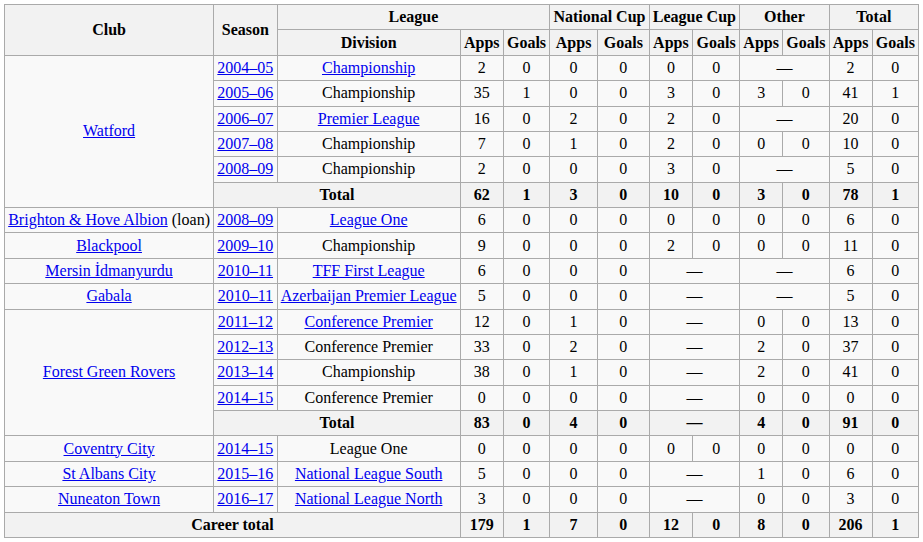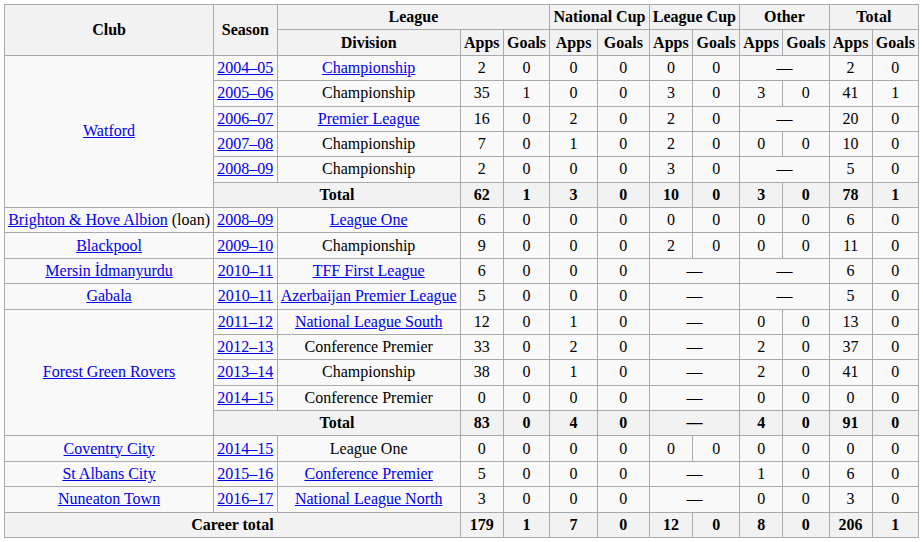 <table class="wikitable" style="text-align: center;">
 <tr>
 <th rowspan="2">Club</th>
 <th rowspan="2">Season</th>
 <th colspan="3">League</th>
 <th colspan="2">National Cup</th>
 <th colspan="2">League Cup</th>
 <th colspan="2">Other</th>
 <th colspan="2">Total</th>
 </tr>
 <tr>
 <th>Division</th>
 <th>Apps</th>
 <th>Goals</th>
 <th>Apps</th>
 <th>Goals</th>
 <th>Apps</th>
 <th>Goals</th>
 <th>Apps</th>
 <th>Goals</th>
 <th>Apps</th>
 <th>Goals</th>
 </tr>
 <tr>
 <td rowspan="6"><a href='#'>Watford</a></td>
 <td><a href='#'>2004–05</a></td>
 <td><a href='#'>Championship</a></td>
 <td>2</td>
 <td>0</td>
 <td>0</td>
 <td>0</td>
 <td>0</td>
 <td>0</td>
 <td colspan="2">—</td>
 <td>2</td>
 <td>0</td>
 </tr>
 <tr>
 <td><a href='#'>2005–06</a></td>
 <td>Championship</td>
 <td>35</td>
 <td>1</td>
 <td>0</td>
 <td>0</td>
 <td>3</td>
 <td>0</td>
 <td>3</td>
 <td>0</td>
 <td>41</td>
 <td>1</td>
 </tr>
 <tr>
 <td><a href='#'>2006–07</a></td>
 <td><a href='#'>Premier League</a></td>
 <td>16</td>
 <td>0</td>
 <td>2</td>
 <td>0</td>
 <td>2</td>
 <td>0</td>
 <td colspan="2">—</td>
 <td>20</td>
 <td>0</td>
 </tr>
 <tr>
 <td><a href='#'>2007–08</a></td>
 <td valign="center">Championship</td>
 <td>7</td>
 <td>0</td>
 <td>1</td>
 <td>0</td>
 <td>2</td>
 <td>0</td>
 <td>0</td>
 <td>0</td>
 <td>10</td>
 <td>0</td>
 </tr>
 <tr>
 <td><a href='#'>2008–09</a></td>
 <td>Championship</td>
 <td>2</td>
 <td>0</td>
 <td>0</td>
 <td>0</td>
 <td>3</td>
 <td>0</td>
 <td colspan="2">—</td>
 <td>5</td>
 <td>0</td>
 </tr>
 <tr>
 <th colspan="2">Total</th>
 <th>62</th>
 <th>1</th>
 <th>3</th>
 <th>0</th>
 <th>10</th>
 <th>0</th>
 <th>3</th>
 <th>0</th>
 <th>78</th>
 <th>1</th>
 </tr>
 <tr>
 <td valign="center"><a href='#'>Brighton & Hove Albion</a> (loan)</td>
 <td><a href='#'>2008–09</a></td>
 <td><a href='#'>League One</a></td>
 <td>6</td>
 <td>0</td>
 <td>0</td>
 <td>0</td>
 <td>0</td>
 <td>0</td>
 <td>0</td>
 <td>0</td>
 <td>6</td>
 <td>0</td>
 </tr>
 <tr>
 <td valign="center"><a href='#'>Blackpool</a></td>
 <td><a href='#'>2009–10</a></td>
 <td>Championship</td>
 <td>9</td>
 <td>0</td>
 <td>0</td>
 <td>0</td>
 <td>2</td>
 <td>0</td>
 <td>0</td>
 <td>0</td>
 <td>11</td>
 <td>0</td>
 </tr>
 <tr>
 <td valign="center"><a href='#'>Mersin İdmanyurdu</a></td>
 <td><a href='#'>2010–11</a></td>
 <td><a href='#'>TFF First League</a></td>
 <td>6</td>
 <td>0</td>
 <td>0</td>
 <td>0</td>
 <td colspan="2">—</td>
 <td colspan="2">—</td>
 <td>6</td>
 <td>0</td>
 </tr>
 <tr>
 <td valign="center"><a href='#'>Gabala</a></td>
 <td><a href='#'>2010–11</a></td>
 <td><a href='#'>Azerbaijan Premier League</a></td>
 <td>5</td>
 <td>0</td>
 <td>0</td>
 <td>0</td>
 <td colspan="2">—</td>
 <td colspan="2">—</td>
 <td>5</td>
 <td>0</td>
 </tr>
 <tr>
 <td rowspan="5" valign="center"><a href='#'>Forest Green Rovers</a></td>
 <td><a href='#'>2011–12</a></td>
-<td valign="center"><a href='#'>Conference Premier</a></td>
+<td><a href='#'>National League South</a></td>
 <td>12</td>
 <td>0</td>
 <td>1</td>
 <td>0</td>
 <td colspan="2">—</td>
 <td>0</td>
 <td>0</td>
 <td>13</td>
 <td>0</td>
 </tr>
 <tr>
 <td><a href='#'>2012–13</a></td>
 <td>Conference Premier</td>
 <td>33</td>
 <td>0</td>
 <td>2</td>
 <td>0</td>
 <td colspan="2">—</td>
 <td>2</td>
 <td>0</td>
 <td>37</td>
 <td>0</td>
 </tr>
 <tr>
 <td><a href='#'>2013–14</a></td>
 <td>Championship</td>
 <td>38</td>
 <td>0</td>
 <td>1</td>
 <td>0</td>
 <td colspan="2">—</td>
 <td>2</td>
 <td>0</td>
 <td>41</td>
 <td>0</td>
 </tr>
 <tr>
 <td><a href='#'>2014–15</a></td>
 <td>Conference Premier</td>
 <td>0</td>
 <td>0</td>
 <td>0</td>
 <td>0</td>
 <td colspan="2">—</td>
 <td>0</td>
 <td>0</td>
 <td>0</td>
 <td>0</td>
 </tr>
 <tr>
 <th colspan="2">Total</th>
 <th>83</th>
 <th>0</th>
 <th>4</th>
 <th>0</th>
 <th colspan="2">—</th>
 <th>4</th>
 <th>0</th>
 <th>91</th>
 <th>0</th>
 </tr>
 <tr>
 <td valign="center"><a href='#'>Coventry City</a></td>
 <td><a href='#'>2014–15</a></td>
 <td>League One</td>
 <td>0</td>
 <td>0</td>
 <td>0</td>
 <td>0</td>
 <td>0</td>
 <td>0</td>
 <td>0</td>
 <td>0</td>
 <td>0</td>
 <td>0</td>
 </tr>
 <tr>
 <td valign="center"><a href='#'>St Albans City</a></td>
 <td><a href='#'>2015–16</a></td>
-<td><a href='#'>National League South</a></td>
+<td valign="center"><a href='#'>Conference Premier</a></td>
 <td>5</td>
 <td>0</td>
 <td>0</td>
 <td>0</td>
 <td colspan="2">—</td>
 <td>1</td>
 <td>0</td>
 <td>6</td>
 <td>0</td>
 </tr>
 <tr>
 <td valign="center"><a href='#'>Nuneaton Town</a></td>
 <td><a href='#'>2016–17</a></td>
 <td><a href='#'>National League North</a></td>
 <td>3</td>
 <td>0</td>
 <td>0</td>
 <td>0</td>
 <td colspan="2">—</td>
 <td>0</td>
 <td>0</td>
 <td>3</td>
 <td>0</td>
 </tr>
 <tr>
 <th colspan="3">Career total</th>
 <th>179</th>
 <th>1</th>
 <th>7</th>
 <th>0</th>
 <th>12</th>
 <th>0</th>
 <th>8</th>
 <th>0</th>
 <th>206</th>
 <th>1</th>
 </tr>
 </table>
